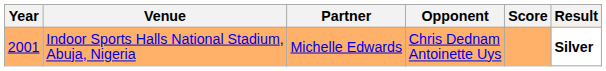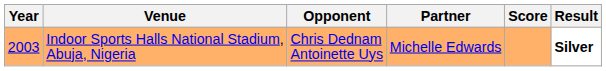 <table class="sortable wikitable" style="font-size: 90%;">
 <tr>
 <th>Year</th>
 <th>Venue</th>
+<th>Opponent</th>
 <th>Partner</th>
-<th>Opponent</th>
 <th>Score</th>
 <th>Result</th>
 </tr>
 <tr style="background:#FFB069">
-<td align="center"><a href='#'>2001</a></td>
+<td align="center"><a href='#'>2003</a></td>
 <td align="left"><a href='#'>Indoor Sports Halls National Stadium</a>,<br><a href='#'>Abuja, Nigeria</a></td>
+<td align="left"> <a href='#'>Chris Dednam</a> <br>  <a href='#'>Antoinette Uys</a></td>
 <td align="left"> <a href='#'>Michelle Edwards</a></td>
-<td align="left"> <a href='#'>Chris Dednam</a> <br>  <a href='#'>Antoinette Uys</a></td>
 <td align="left"></td>
 <td style="text-align:left; background:white"> <strong>Silver</strong></td>
 </tr>
 </table>
